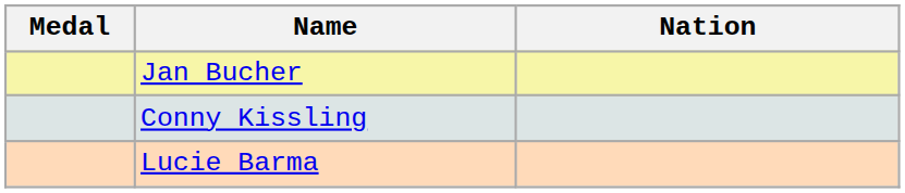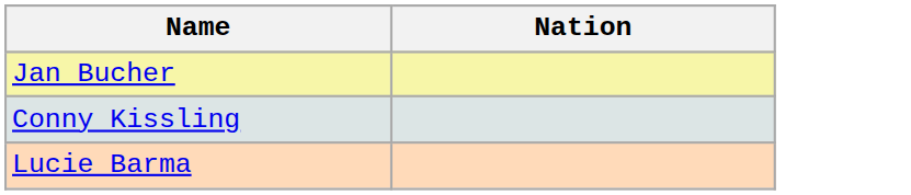 <table class=wikitable style="border:1px solid #AAAAAA;font-size:90%">
 <tr bgcolor="#E4E4E4">
-<th width=50>Medal</th>
 <th width=160>Name</th>
 <th width=160>Nation</th>
 </tr>
 <tr bgcolor="#F7F6A8">
-<td align="center"></td>
 <td><a href='#'>Jan Bucher</a></td>
 <td></td>
 </tr>
 <tr bgcolor="#DCE5E5">
-<td align="center"></td>
 <td><a href='#'>Conny Kissling</a></td>
 <td></td>
 </tr>
 <tr bgcolor="#FFDAB9">
-<td align="center"></td>
 <td><a href='#'>Lucie Barma</a></td>
 <td></td>
 </tr>
 </table>
